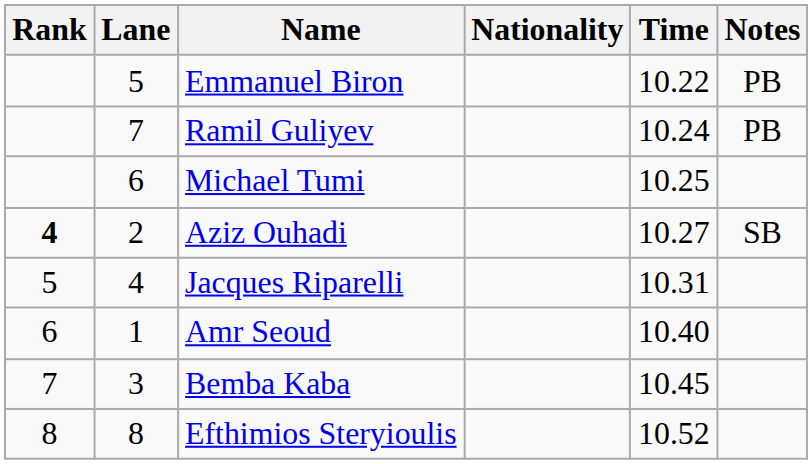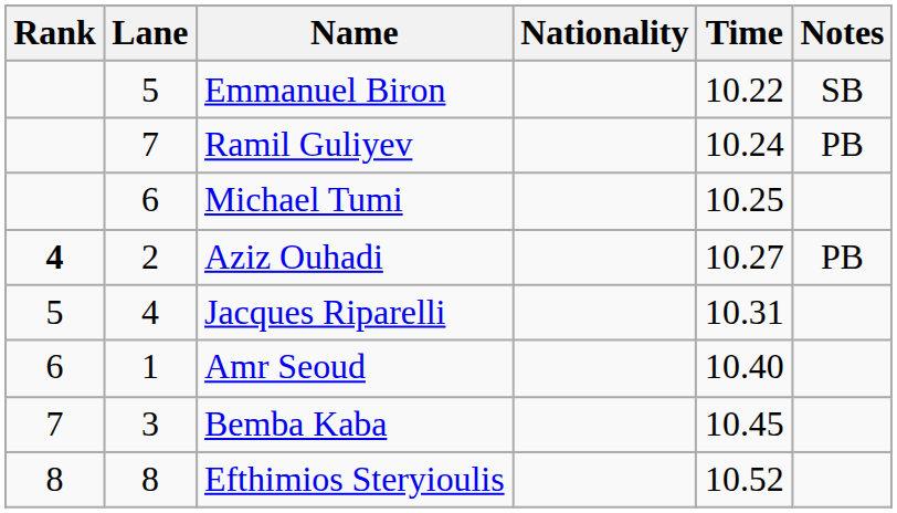 <table class="wikitable sortable" style="text-align:center">
 <tr>
 <th>Rank</th>
 <th>Lane</th>
 <th>Name</th>
 <th>Nationality</th>
 <th>Time</th>
 <th>Notes</th>
 </tr>
 <tr>
 <td></td>
 <td>5</td>
 <td align=left><a href='#'>Emmanuel Biron</a></td>
 <td align=left></td>
 <td>10.22</td>
-<td>PB</td>
+<td>SB</td>
 </tr>
 <tr>
 <td></td>
 <td>7</td>
 <td align=left><a href='#'>Ramil Guliyev</a></td>
 <td align=left></td>
 <td>10.24</td>
 <td>PB</td>
 </tr>
 <tr>
 <td></td>
 <td>6</td>
 <td align=left><a href='#'>Michael Tumi</a></td>
 <td align=left></td>
 <td>10.25</td>
 <td></td>
 </tr>
 <tr>
 <td><strong>4</strong></td>
 <td>2</td>
 <td align=left><a href='#'>Aziz Ouhadi</a></td>
 <td align=left></td>
 <td>10.27</td>
-<td>SB</td>
+<td>PB</td>
 </tr>
 <tr>
 <td>5</td>
 <td>4</td>
 <td align=left><a href='#'>Jacques Riparelli</a></td>
 <td align=left></td>
 <td>10.31</td>
 <td></td>
 </tr>
 <tr>
 <td>6</td>
 <td>1</td>
 <td align=left><a href='#'>Amr Seoud</a></td>
 <td align=left></td>
 <td>10.40</td>
 <td></td>
 </tr>
 <tr>
 <td>7</td>
 <td>3</td>
 <td align=left><a href='#'>Bemba Kaba</a></td>
 <td align=left></td>
 <td>10.45</td>
 <td></td>
 </tr>
 <tr>
 <td>8</td>
 <td>8</td>
 <td align=left><a href='#'>Efthimios Steryioulis</a></td>
 <td align=left></td>
 <td>10.52</td>
 <td></td>
 </tr>
 </table>
